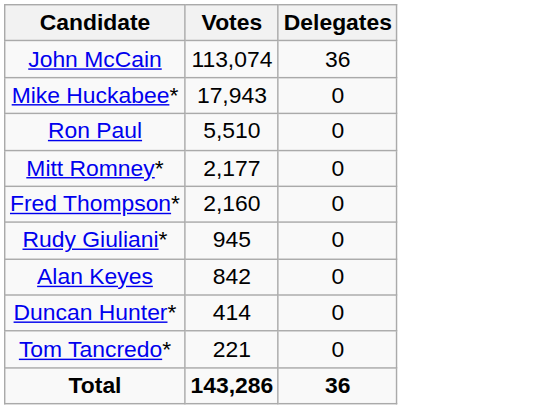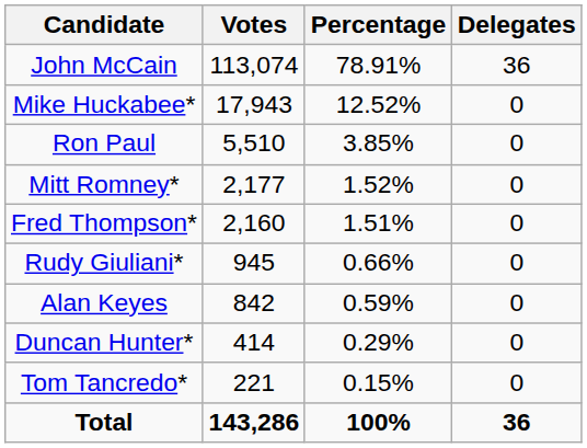 <table class="wikitable" style="text-align:center;">
 <tr>
 <th>Candidate</th>
 <th>Votes</th>
+<th>Percentage</th>
 <th>Delegates</th>
 </tr>
 <tr>
 <td><a href='#'>John McCain</a></td>
 <td>113,074</td>
+<td>78.91%</td>
 <td>36</td>
 </tr>
 <tr>
 <td><a href='#'>Mike Huckabee</a>*</td>
 <td>17,943</td>
+<td>12.52%</td>
 <td>0</td>
 </tr>
 <tr>
 <td><a href='#'>Ron Paul</a></td>
 <td>5,510</td>
+<td>3.85%</td>
 <td>0</td>
 </tr>
 <tr>
 <td><a href='#'>Mitt Romney</a>*</td>
 <td>2,177</td>
+<td>1.52%</td>
 <td>0</td>
 </tr>
 <tr>
 <td><a href='#'>Fred Thompson</a>*</td>
 <td>2,160</td>
+<td>1.51%</td>
 <td>0</td>
 </tr>
 <tr>
 <td><a href='#'>Rudy Giuliani</a>*</td>
 <td>945</td>
+<td>0.66%</td>
 <td>0</td>
 </tr>
 <tr>
 <td><a href='#'>Alan Keyes</a></td>
 <td>842</td>
+<td>0.59%</td>
 <td>0</td>
 </tr>
 <tr>
 <td><a href='#'>Duncan Hunter</a>*</td>
 <td>414</td>
+<td>0.29%</td>
 <td>0</td>
 </tr>
 <tr>
 <td><a href='#'>Tom Tancredo</a>*</td>
 <td>221</td>
+<td>0.15%</td>
 <td>0</td>
 </tr>
 <tr>
 <td><strong>Total</strong></td>
 <td><strong>143,286</strong></td>
+<td><strong>100%</strong></td>
 <td><strong>36</strong></td>
 </tr>
 </table>
